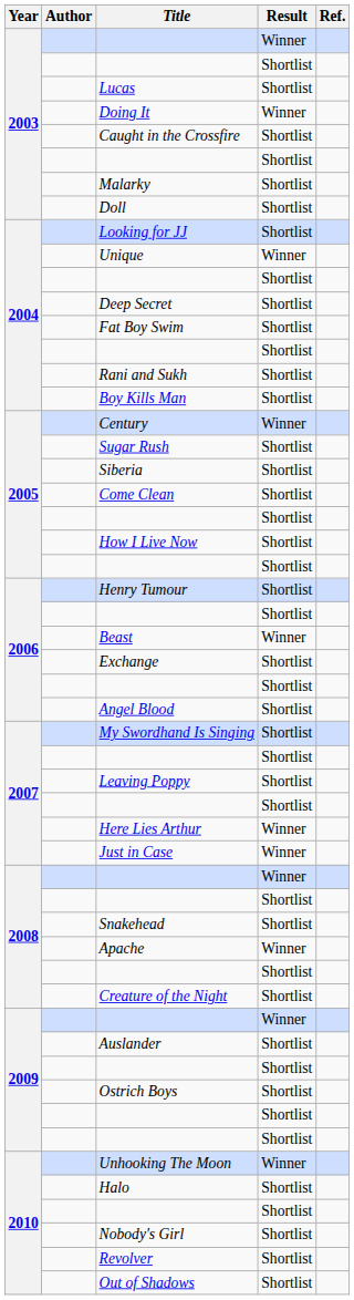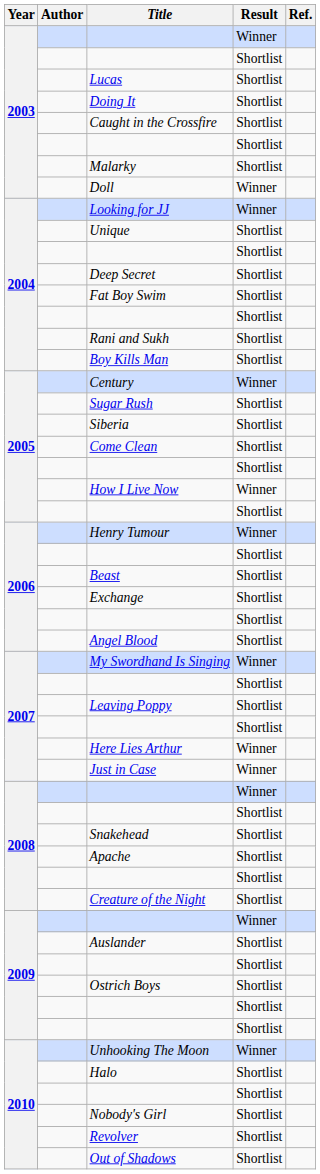 <table class="wikitable sortable mw-collapsible">
 <tr>
 <th>Year</th>
 <th>Author</th>
 <th><em>Title</em></th>
 <th>Result</th>
 <th>Ref.</th>
 </tr>
 <tr style=background:#cddeff>
 <th rowspan="8"><a href='#'>2003</a></th>
 <td></td>
 <td><em></em></td>
 <td>Winner</td>
 <td></td>
 </tr>
 <tr>
 <td></td>
 <td><em></em></td>
 <td>Shortlist</td>
 <td></td>
 </tr>
 <tr>
 <td></td>
 <td><em><a href='#'>Lucas</a></em></td>
 <td>Shortlist</td>
 <td></td>
 </tr>
 <tr>
 <td></td>
 <td><em><a href='#'>Doing It</a></em></td>
-<td>Winner</td>
+<td>Shortlist</td>
 <td></td>
 </tr>
 <tr>
 <td></td>
 <td><em>Caught in the Crossfire</em></td>
 <td>Shortlist</td>
 <td></td>
 </tr>
 <tr>
 <td></td>
 <td><em></em></td>
 <td>Shortlist</td>
 <td></td>
 </tr>
 <tr>
 <td></td>
 <td><em>Malarky</em></td>
 <td>Shortlist</td>
 <td></td>
 </tr>
 <tr>
 <td></td>
 <td><em>Doll</em></td>
-<td>Shortlist</td>
+<td>Winner</td>
 <td></td>
 </tr>
 <tr style="background:#cddeff">
 <th rowspan="8"><a href='#'>2004</a></th>
 <td></td>
 <td><em><a href='#'>Looking for JJ</a></em></td>
-<td>Shortlist</td>
+<td>Winner</td>
 <td></td>
 </tr>
 <tr>
 <td></td>
 <td><em>Unique</em></td>
-<td>Winner</td>
+<td>Shortlist</td>
 <td></td>
 </tr>
 <tr>
 <td></td>
 <td><em></em></td>
 <td>Shortlist</td>
 <td></td>
 </tr>
 <tr>
 <td></td>
 <td><em>Deep Secret</em></td>
 <td>Shortlist</td>
 <td></td>
 </tr>
 <tr>
 <td></td>
 <td><em>Fat Boy Swim</em></td>
 <td>Shortlist</td>
 <td></td>
 </tr>
 <tr>
 <td></td>
 <td><em></em></td>
 <td>Shortlist</td>
 <td></td>
 </tr>
 <tr>
 <td></td>
 <td><em>Rani and Sukh</em></td>
 <td>Shortlist</td>
 <td></td>
 </tr>
 <tr>
 <td></td>
 <td><em><a href='#'>Boy Kills Man</a></em></td>
 <td>Shortlist</td>
 <td></td>
 </tr>
 <tr style="background:#cddeff">
 <th rowspan="7"><a href='#'>2005</a></th>
 <td></td>
 <td><em>Century</em></td>
 <td>Winner</td>
 <td></td>
 </tr>
 <tr>
 <td></td>
 <td><em><a href='#'>Sugar Rush</a></em></td>
 <td>Shortlist</td>
 <td></td>
 </tr>
 <tr>
 <td></td>
 <td><em>Siberia</em></td>
 <td>Shortlist</td>
 <td></td>
 </tr>
 <tr>
 <td></td>
 <td><em><a href='#'>Come Clean</a></em></td>
 <td>Shortlist</td>
 <td></td>
 </tr>
 <tr>
 <td></td>
 <td><em></em></td>
 <td>Shortlist</td>
 <td></td>
 </tr>
 <tr>
 <td></td>
 <td><em><a href='#'>How I Live Now</a></em></td>
-<td>Shortlist</td>
+<td>Winner</td>
 <td></td>
 </tr>
 <tr>
 <td></td>
 <td><em></em></td>
 <td>Shortlist</td>
 <td></td>
 </tr>
 <tr style="background:#cddeff">
 <th rowspan="6"><a href='#'>2006</a></th>
 <td></td>
 <td><em>Henry Tumour</em></td>
-<td>Shortlist</td>
+<td>Winner</td>
 <td></td>
 </tr>
 <tr>
 <td></td>
 <td><em></em></td>
 <td>Shortlist</td>
 <td></td>
 </tr>
 <tr>
 <td></td>
 <td><em><a href='#'>Beast</a></em></td>
-<td>Winner</td>
+<td>Shortlist</td>
 <td></td>
 </tr>
 <tr>
 <td></td>
 <td><em>Exchange</em></td>
 <td>Shortlist</td>
 <td></td>
 </tr>
 <tr>
 <td></td>
 <td><em></em></td>
 <td>Shortlist</td>
 <td></td>
 </tr>
 <tr>
 <td></td>
 <td><em><a href='#'>Angel Blood</a></em></td>
 <td>Shortlist</td>
 <td></td>
 </tr>
 <tr style="background:#cddeff">
 <th rowspan="6"><a href='#'>2007</a></th>
 <td></td>
 <td><em><a href='#'>My Swordhand Is Singing</a></em></td>
-<td>Shortlist</td>
+<td>Winner</td>
 <td></td>
 </tr>
 <tr>
 <td></td>
 <td><em></em></td>
 <td>Shortlist</td>
 <td></td>
 </tr>
 <tr>
 <td></td>
 <td><em><a href='#'>Leaving Poppy</a></em></td>
 <td>Shortlist</td>
 <td></td>
 </tr>
 <tr>
 <td></td>
 <td><em></em></td>
 <td>Shortlist</td>
 <td></td>
 </tr>
 <tr>
 <td></td>
 <td><em><a href='#'>Here Lies Arthur</a></em></td>
 <td>Winner</td>
 <td></td>
 </tr>
 <tr>
 <td></td>
 <td><em><a href='#'>Just in Case</a></em></td>
 <td>Winner</td>
 <td></td>
 </tr>
 <tr style="background:#cddeff">
 <th rowspan="6"><a href='#'>2008</a></th>
 <td></td>
 <td><em></em></td>
 <td>Winner</td>
 <td></td>
 </tr>
 <tr>
 <td></td>
 <td><em></em></td>
 <td>Shortlist</td>
 <td></td>
 </tr>
 <tr>
 <td></td>
 <td><em>Snakehead</em></td>
 <td>Shortlist</td>
 <td></td>
 </tr>
 <tr>
 <td></td>
 <td><em>Apache</em></td>
-<td>Winner</td>
+<td>Shortlist</td>
 <td></td>
 </tr>
 <tr>
 <td></td>
 <td><em></em></td>
 <td>Shortlist</td>
 <td></td>
 </tr>
 <tr>
 <td></td>
 <td><em><a href='#'>Creature of the Night</a></em></td>
 <td>Shortlist</td>
 <td></td>
 </tr>
 <tr style="background:#cddeff">
 <th rowspan="6"><a href='#'>2009</a></th>
 <td></td>
 <td><em></em></td>
 <td>Winner</td>
 <td></td>
 </tr>
 <tr>
 <td></td>
 <td><em>Auslander</em></td>
 <td>Shortlist</td>
 <td></td>
 </tr>
 <tr>
 <td></td>
 <td><em></em></td>
 <td>Shortlist</td>
 <td></td>
 </tr>
 <tr>
 <td></td>
 <td><em>Ostrich Boys</em></td>
 <td>Shortlist</td>
 <td></td>
 </tr>
 <tr>
 <td></td>
 <td><em></em></td>
 <td>Shortlist</td>
 <td></td>
 </tr>
 <tr>
 <td></td>
 <td><em></em></td>
 <td>Shortlist</td>
 <td></td>
 </tr>
 <tr style="background:#cddeff">
 <th rowspan="6"><a href='#'>2010</a></th>
 <td></td>
 <td><em>Unhooking The Moon</em></td>
 <td>Winner</td>
 <td></td>
 </tr>
 <tr>
 <td></td>
 <td><em>Halo</em></td>
 <td>Shortlist</td>
 <td></td>
 </tr>
 <tr>
 <td></td>
 <td><em></em></td>
 <td>Shortlist</td>
 <td></td>
 </tr>
 <tr>
 <td></td>
 <td><em>Nobody's Girl</em></td>
 <td>Shortlist</td>
 <td></td>
 </tr>
 <tr>
 <td></td>
 <td><em><a href='#'>Revolver</a></em></td>
 <td>Shortlist</td>
 <td></td>
 </tr>
 <tr>
 <td></td>
 <td><em><a href='#'>Out of Shadows</a></em></td>
 <td>Shortlist</td>
 <td></td>
 </tr>
 </table>
